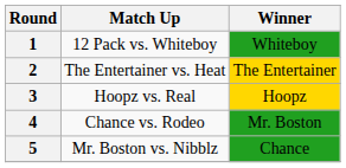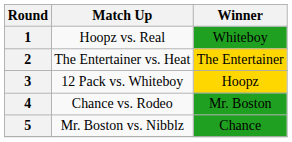 <table class="wikitable" style="text-align:center">
 <tr>
 <th>Round</th>
 <th>Match Up</th>
 <th>Winner</th>
 </tr>
 <tr>
 <th>1</th>
-<td>12 Pack vs. Whiteboy</td>
+<td>Hoopz vs. Real</td>
 <td bgcolor="#20A020">Whiteboy</td>
 </tr>
 <tr>
 <th>2</th>
 <td>The Entertainer vs. Heat</td>
 <td bgcolor="gold">The Entertainer</td>
 </tr>
 <tr>
 <th>3</th>
-<td>Hoopz vs. Real</td>
+<td>12 Pack vs. Whiteboy</td>
 <td bgcolor="gold">Hoopz</td>
 </tr>
 <tr>
 <th>4</th>
 <td>Chance vs. Rodeo</td>
 <td bgcolor="#20A020">Mr. Boston</td>
 </tr>
 <tr>
 <th>5</th>
 <td>Mr. Boston vs. Nibblz</td>
 <td bgcolor="#20A020">Chance</td>
 </tr>
 <tr>
 </tr>
 </table>
